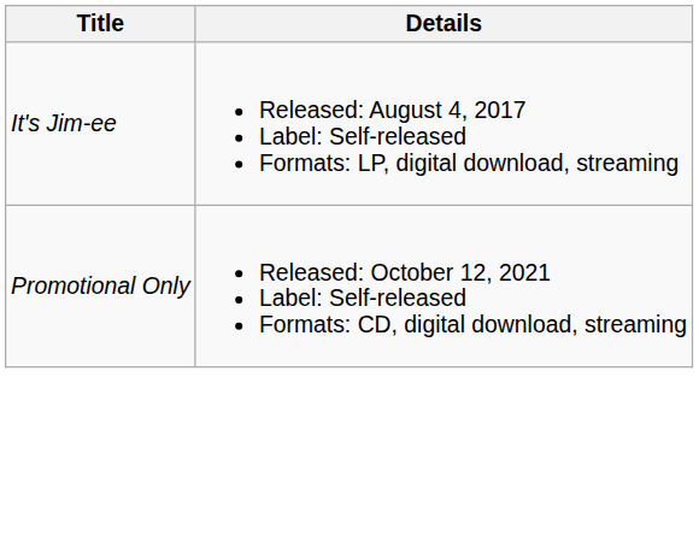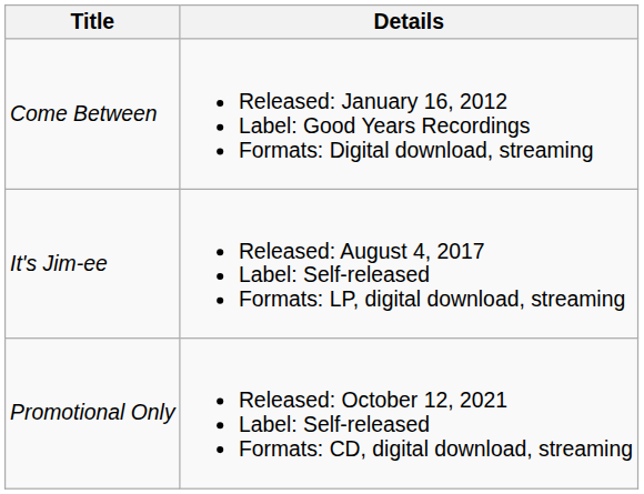 <table class="wikitable">
 <tr>
 <th>Title</th>
 <th>Details</th>
+</tr>
+<tr>
+<td><em>Come Between</em></td>
+<td><br><ul><li>Released: January 16, 2012</li><li>Label: Good Years Recordings</li><li>Formats: Digital download, streaming</li></ul></td>
 </tr>
 <tr>
 <td><em>It's Jim-ee</em></td>
 <td><br><ul><li>Released: August 4, 2017</li><li>Label: Self-released</li><li>Formats: LP, digital download, streaming</li></ul></td>
 </tr>
 <tr>
 <td><em>Promotional Only</em></td>
 <td><br><ul><li>Released: October 12, 2021</li><li>Label: Self-released</li><li>Formats: CD, digital download, streaming</li></ul></td>
 </tr>
 </table>
